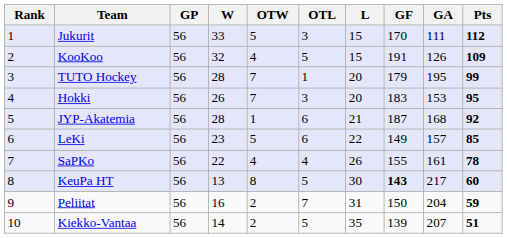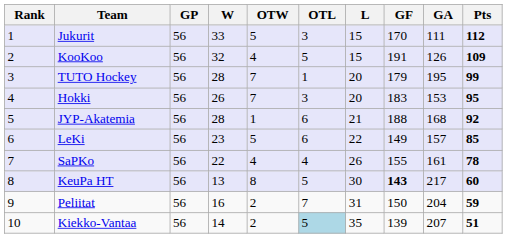 <table class="wikitable">
 <tr>
 <th width="5%" align="left">Rank</th>
 <th width="15%">Team</th>
 <th width="5%">GP</th>
 <th width="5%">W</th>
 <th width="5%">OTW</th>
 <th width="5%">OTL</th>
 <th width="5%">L</th>
 <th width="5%">GF</th>
 <th width="5%">GA</th>
 <th width="5%">Pts</th>
 </tr>
 <tr bgcolor="#e6e6fa">
 <td>1</td>
 <td><a href='#'>Jukurit</a></td>
 <td>56</td>
 <td>33</td>
 <td>5</td>
 <td>3</td>
 <td>15</td>
 <td>170</td>
 <td>111</td>
 <td><strong>112</strong></td>
 </tr>
 <tr bgcolor="#e6e6fa">
 <td>2</td>
 <td><a href='#'>KooKoo</a></td>
 <td>56</td>
 <td>32</td>
 <td>4</td>
 <td>5</td>
 <td>15</td>
 <td>191</td>
 <td>126</td>
 <td><strong>109</strong></td>
 </tr>
 <tr bgcolor="#e6e6fa">
 <td>3</td>
 <td><a href='#'>TUTO Hockey</a></td>
 <td>56</td>
 <td>28</td>
 <td>7</td>
 <td>1</td>
 <td>20</td>
 <td>179</td>
 <td>195</td>
 <td><strong>99</strong></td>
 </tr>
 <tr bgcolor="#e6e6fa">
 <td>4</td>
 <td><a href='#'>Hokki</a></td>
 <td>56</td>
 <td>26</td>
 <td>7</td>
 <td>3</td>
 <td>20</td>
 <td>183</td>
 <td>153</td>
 <td><strong>95</strong></td>
 </tr>
 <tr bgcolor="#e6e6fa">
 <td>5</td>
 <td><a href='#'>JYP-Akatemia</a></td>
 <td>56</td>
 <td>28</td>
 <td>1</td>
 <td>6</td>
 <td>21</td>
-<td>187</td>
+<td>188</td>
 <td>168</td>
 <td><strong>92</strong></td>
 </tr>
 <tr bgcolor="#e6e6fa">
 <td>6</td>
 <td><a href='#'>LeKi</a></td>
 <td>56</td>
 <td>23</td>
 <td>5</td>
 <td>6</td>
 <td>22</td>
 <td>149</td>
 <td>157</td>
 <td><strong>85</strong></td>
 </tr>
 <tr bgcolor="#e6e6fa">
 <td>7</td>
 <td><a href='#'>SaPKo</a></td>
 <td>56</td>
 <td>22</td>
 <td>4</td>
 <td>4</td>
 <td>26</td>
 <td>155</td>
 <td>161</td>
 <td><strong>78</strong></td>
 </tr>
 <tr bgcolor="#e6e6fa">
 <td>8</td>
 <td><a href='#'>KeuPa HT</a></td>
 <td>56</td>
 <td>13</td>
 <td>8</td>
 <td>5</td>
 <td>30</td>
 <td><strong>143</strong></td>
 <td>217</td>
 <td><strong>60</strong></td>
 </tr>
 <tr>
 <td>9</td>
 <td><a href='#'>Peliitat</a></td>
 <td>56</td>
 <td>16</td>
 <td>2</td>
 <td>7</td>
 <td>31</td>
 <td>150</td>
 <td>204</td>
 <td><strong>59</strong></td>
 </tr>
 <tr>
 <td>10</td>
 <td><a href='#'>Kiekko-Vantaa</a></td>
 <td>56</td>
 <td>14</td>
 <td>2</td>
-<td>5</td>
+<td style="background: lightblue;">5</td>
 <td>35</td>
 <td>139</td>
 <td>207</td>
 <td><strong>51</strong></td>
 </tr>
 </table>
